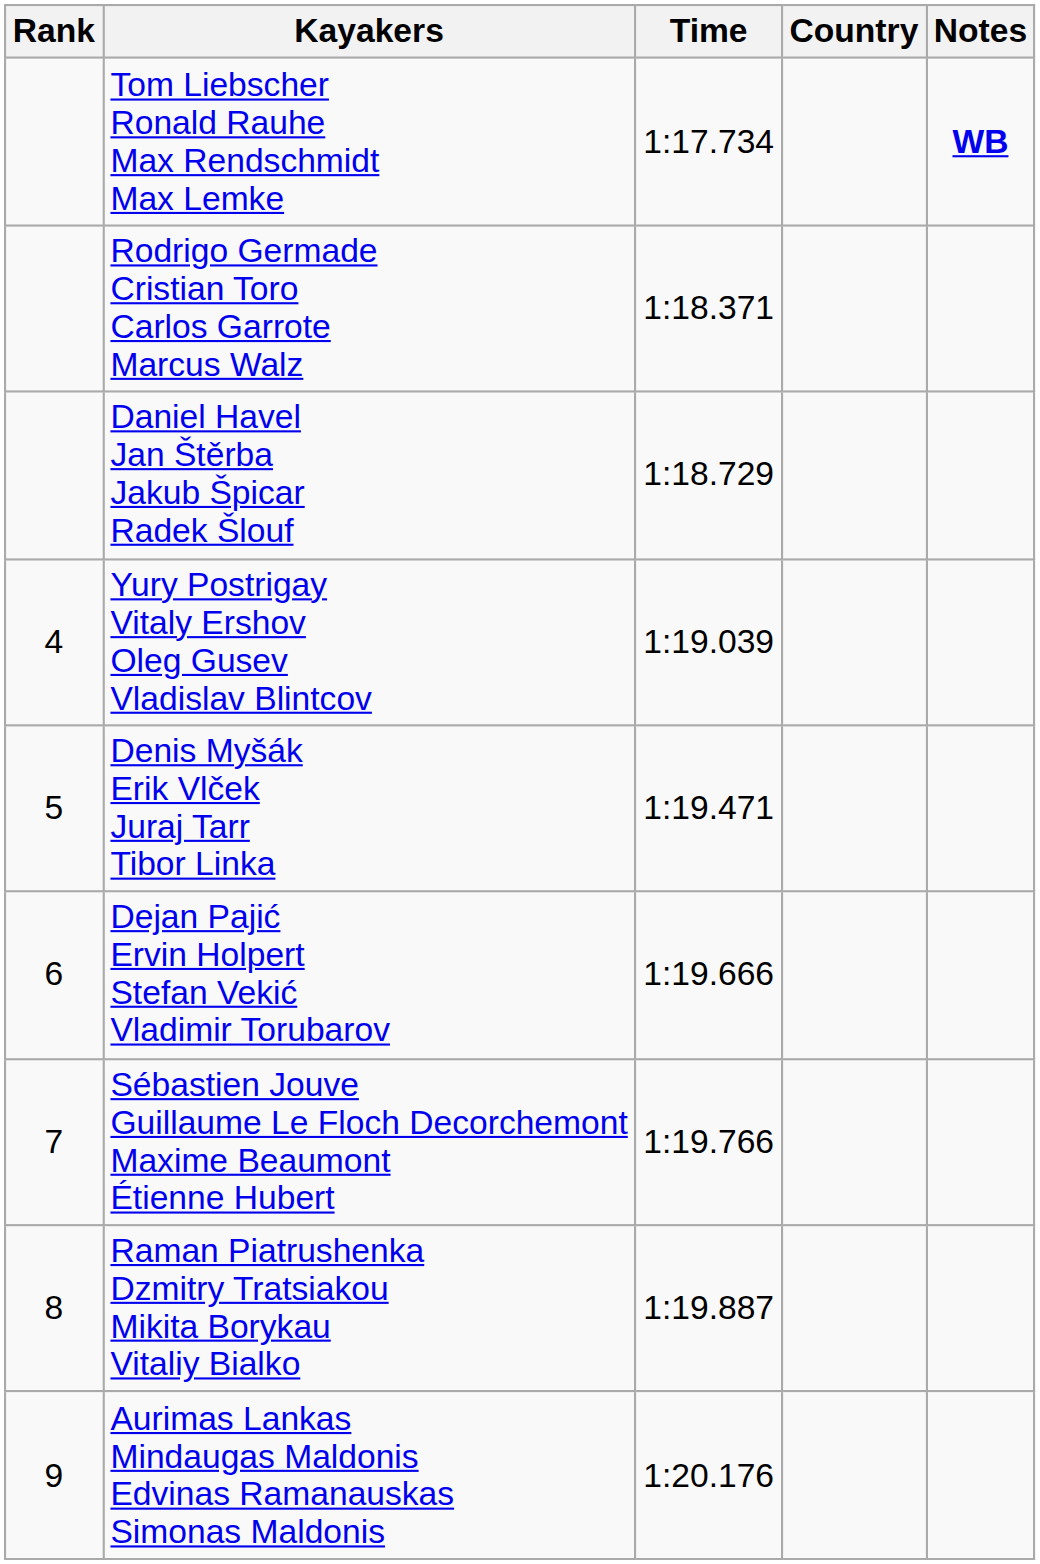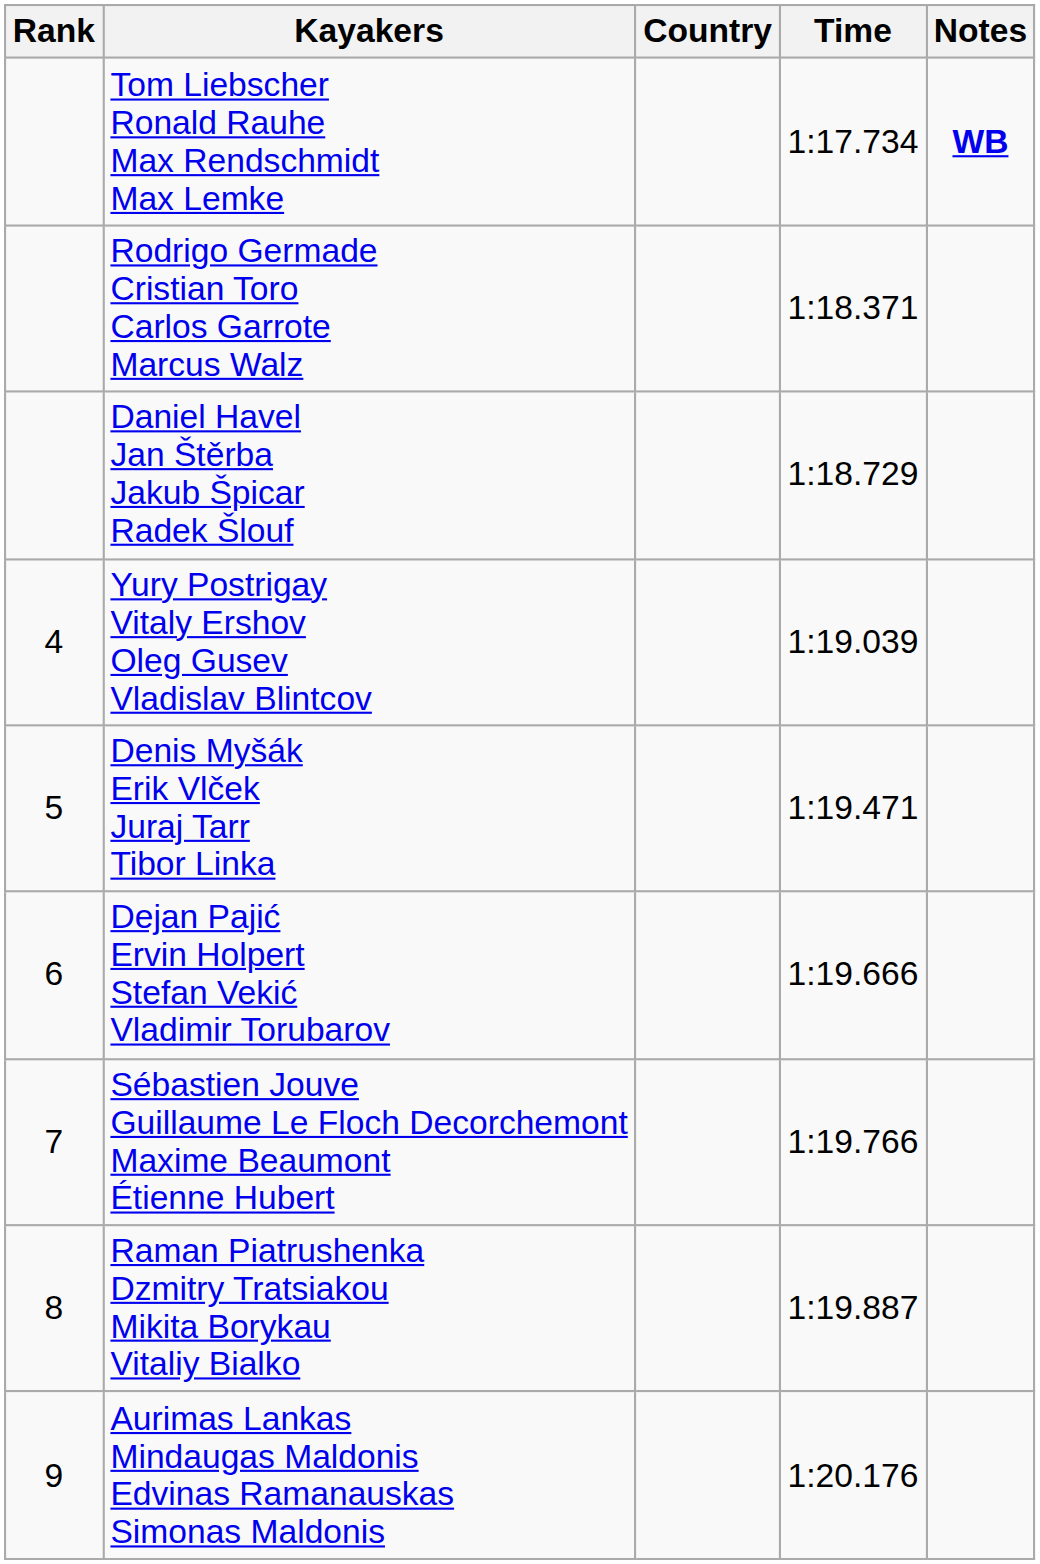 <table class="wikitable" style="text-align:center">
 <tr>
 <th>Rank</th>
 <th>Kayakers</th>
+<th>Country</th>
 <th>Time</th>
-<th>Country</th>
 <th>Notes</th>
 </tr>
 <tr>
 <td></td>
 <td align="left"><a href='#'>Tom Liebscher</a><br><a href='#'>Ronald Rauhe</a><br><a href='#'>Max Rendschmidt</a><br><a href='#'>Max Lemke</a></td>
+<td align="left"></td>
 <td>1:17.734</td>
-<td align="left"></td>
 <td><strong><a href='#'>WB</a></strong></td>
 </tr>
 <tr>
 <td></td>
 <td align="left"><a href='#'>Rodrigo Germade</a><br><a href='#'>Cristian Toro</a><br><a href='#'>Carlos Garrote</a><br><a href='#'>Marcus Walz</a></td>
+<td align="left"></td>
 <td>1:18.371</td>
-<td align="left"></td>
 <td></td>
 </tr>
 <tr>
 <td></td>
 <td align="left"><a href='#'>Daniel Havel</a><br><a href='#'>Jan Štěrba</a><br><a href='#'>Jakub Špicar</a><br><a href='#'>Radek Šlouf</a></td>
+<td align="left"></td>
 <td>1:18.729</td>
-<td align="left"></td>
 <td></td>
 </tr>
 <tr>
 <td>4</td>
 <td align="left"><a href='#'>Yury Postrigay</a><br><a href='#'>Vitaly Ershov</a><br><a href='#'>Oleg Gusev</a><br><a href='#'>Vladislav Blintcov</a></td>
+<td align="left"></td>
 <td>1:19.039</td>
-<td align="left"></td>
 <td></td>
 </tr>
 <tr>
 <td>5</td>
 <td align="left"><a href='#'>Denis Myšák</a><br><a href='#'>Erik Vlček</a><br><a href='#'>Juraj Tarr</a><br><a href='#'>Tibor Linka</a></td>
+<td align="left"></td>
 <td>1:19.471</td>
-<td align="left"></td>
 <td></td>
 </tr>
 <tr>
 <td>6</td>
 <td align="left"><a href='#'>Dejan Pajić</a><br><a href='#'>Ervin Holpert</a><br><a href='#'>Stefan Vekić</a><br><a href='#'>Vladimir Torubarov</a></td>
+<td align="left"></td>
 <td>1:19.666</td>
-<td align="left"></td>
 <td></td>
 </tr>
 <tr>
 <td>7</td>
 <td align="left"><a href='#'>Sébastien Jouve</a><br><a href='#'>Guillaume Le Floch Decorchemont</a><br><a href='#'>Maxime Beaumont</a><br><a href='#'>Étienne Hubert</a></td>
+<td align="left"></td>
 <td>1:19.766</td>
-<td align="left"></td>
 <td></td>
 </tr>
 <tr>
 <td>8</td>
 <td align="left"><a href='#'>Raman Piatrushenka</a><br><a href='#'>Dzmitry Tratsiakou</a><br><a href='#'>Mikita Borykau</a><br><a href='#'>Vitaliy Bialko</a></td>
+<td align="left"></td>
 <td>1:19.887</td>
-<td align="left"></td>
 <td></td>
 </tr>
 <tr>
 <td>9</td>
 <td align="left"><a href='#'>Aurimas Lankas</a><br><a href='#'>Mindaugas Maldonis</a><br><a href='#'>Edvinas Ramanauskas</a><br><a href='#'>Simonas Maldonis</a></td>
+<td align="left"></td>
 <td>1:20.176</td>
-<td align="left"></td>
 <td></td>
 </tr>
 </table>
